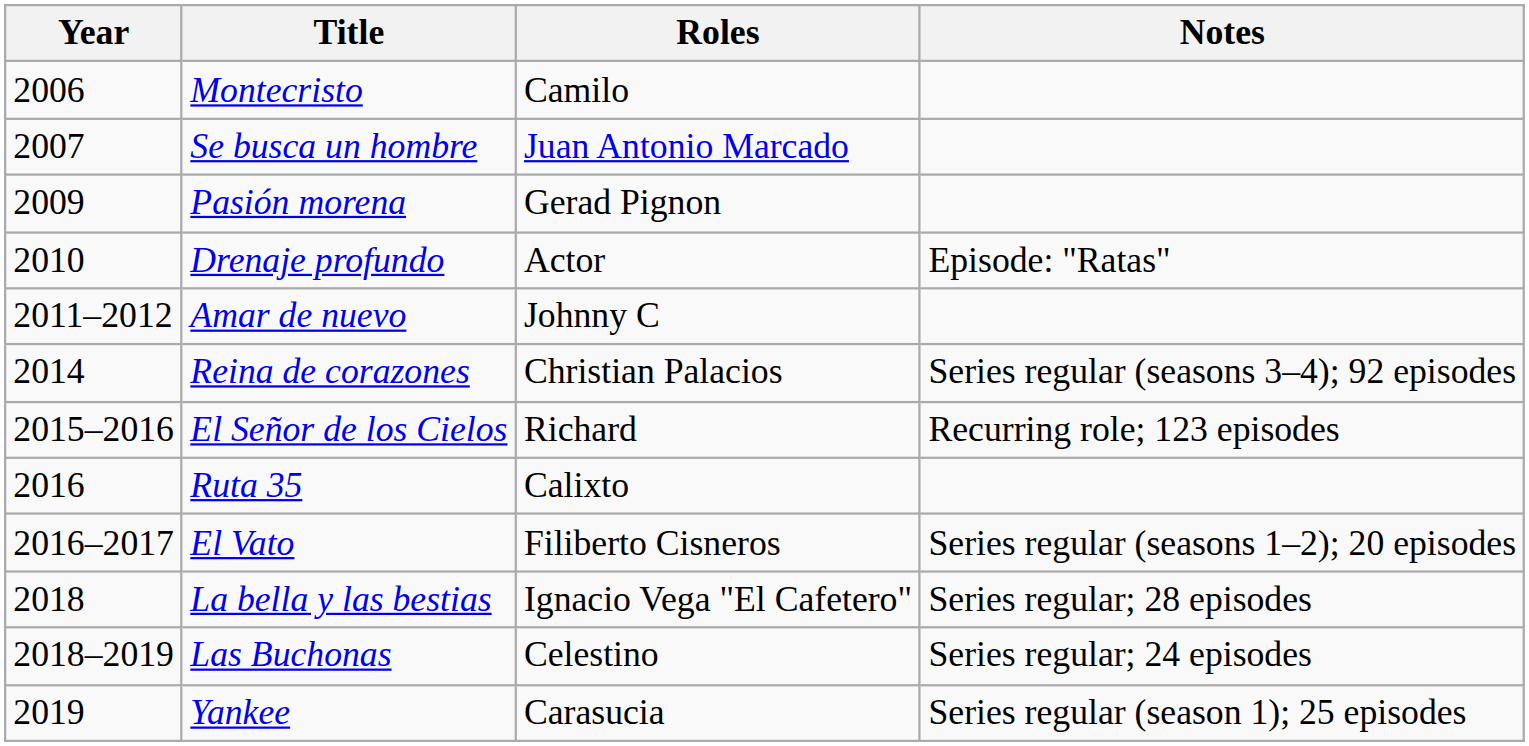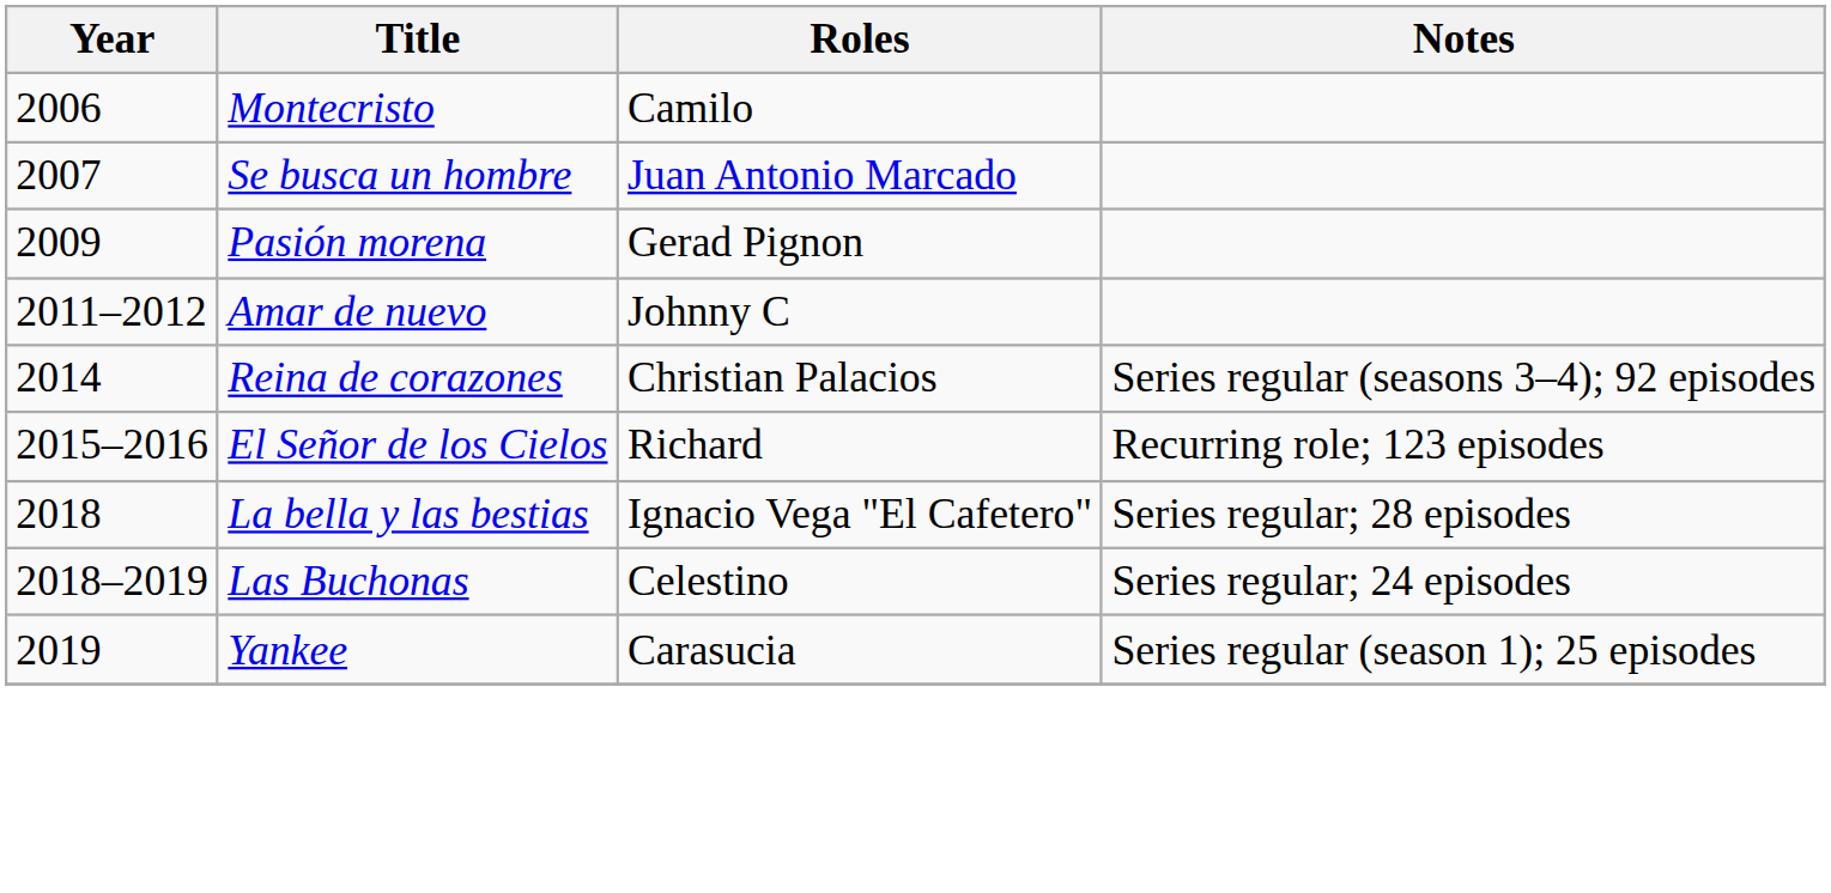 <table class="wikitable sortable">
 <tr>
 <th>Year</th>
 <th>Title</th>
 <th>Roles</th>
 <th>Notes</th>
 </tr>
 <tr>
 <td>2006</td>
 <td><em><a href='#'>Montecristo</a></em></td>
 <td>Camilo</td>
 <td></td>
 </tr>
 <tr>
 <td>2007</td>
 <td><em><a href='#'>Se busca un hombre</a></em></td>
 <td><a href='#'>Juan Antonio Marcado</a></td>
 <td></td>
 </tr>
 <tr>
 <td>2009</td>
 <td><em><a href='#'>Pasión morena</a></em></td>
 <td>Gerad Pignon</td>
 <td></td>
 </tr>
 <tr>
-<td>2010</td>
-<td><em><a href='#'>Drenaje profundo</a></em></td>
-<td>Actor</td>
-<td>Episode: "Ratas"</td>
-</tr>
-<tr>
 <td>2011–2012</td>
 <td><em><a href='#'>Amar de nuevo</a></em></td>
 <td>Johnny C</td>
 <td></td>
 </tr>
 <tr>
 <td>2014</td>
 <td><em><a href='#'>Reina de corazones</a></em></td>
 <td>Christian Palacios</td>
 <td>Series regular (seasons 3–4); 92 episodes</td>
 </tr>
 <tr>
 <td>2015–2016</td>
 <td><em><a href='#'>El Señor de los Cielos</a></em></td>
 <td>Richard</td>
 <td>Recurring role; 123 episodes</td>
-</tr>
-<tr>
-<td>2016</td>
-<td><em><a href='#'>Ruta 35</a></em></td>
-<td>Calixto</td>
-<td></td>
-</tr>
-<tr>
-<td>2016–2017</td>
-<td><em><a href='#'>El Vato</a></em></td>
-<td>Filiberto Cisneros</td>
-<td>Series regular (seasons 1–2); 20 episodes</td>
 </tr>
 <tr>
 <td>2018</td>
 <td><em><a href='#'>La bella y las bestias</a></em></td>
 <td>Ignacio Vega "El Cafetero"</td>
 <td>Series regular; 28 episodes</td>
 </tr>
 <tr>
 <td>2018–2019</td>
 <td><em><a href='#'>Las Buchonas</a></em></td>
 <td>Celestino</td>
 <td>Series regular; 24 episodes</td>
 </tr>
 <tr>
 <td>2019</td>
 <td><em><a href='#'>Yankee</a></em></td>
 <td>Carasucia</td>
 <td>Series regular (season 1); 25 episodes</td>
 </tr>
 <tr>
 </tr>
 </table>
